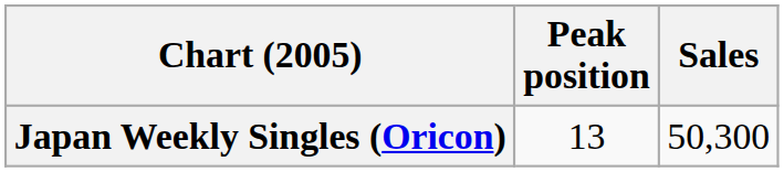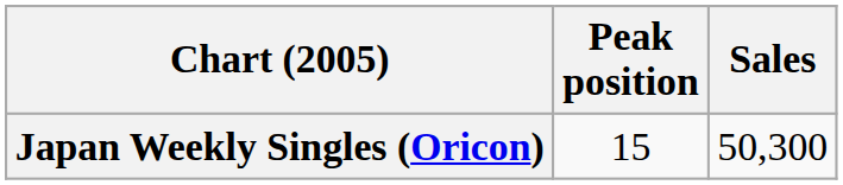 <table class="wikitable sortable plainrowheaders" style="text-align:center;">
 <tr>
 <th scope="col">Chart (2005)</th>
 <th scope="col">Peak<br>position</th>
 <th scope="col">Sales</th>
 </tr>
 <tr>
 <th scope="row">Japan Weekly Singles (<a href='#'>Oricon</a>)</th>
-<td style="text-align:center;">13</td>
+<td style="text-align:center;">15</td>
 <td style="text-align:left;">50,300</td>
 </tr>
 </table>
